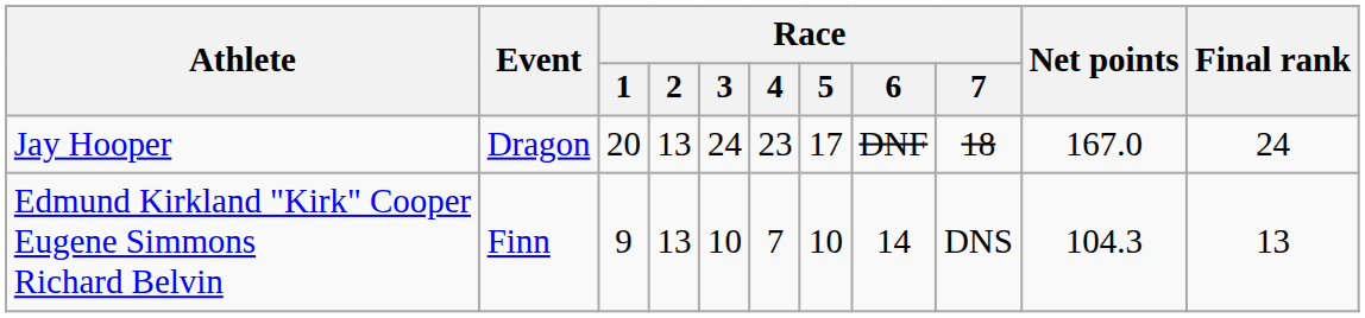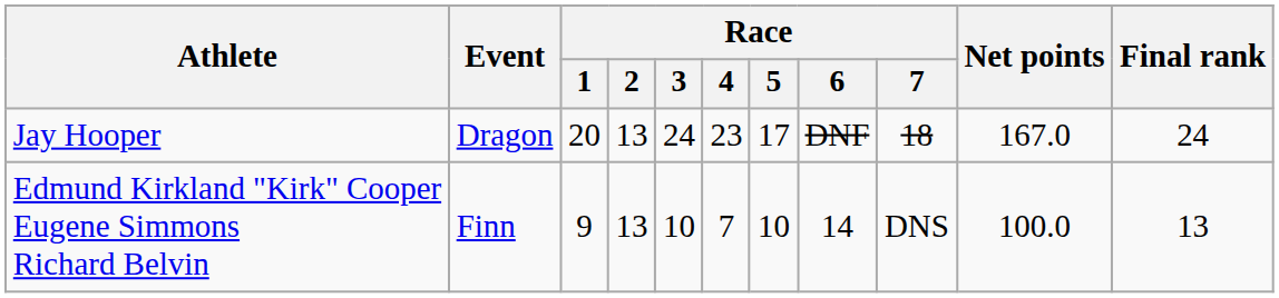 <table class="wikitable" style="font-size:90%">
 <tr>
 <th rowspan=2>Athlete</th>
 <th rowspan=2>Event</th>
 <th colspan=7>Race</th>
 <th rowspan=2>Net points</th>
 <th rowspan=2>Final rank</th>
 </tr>
 <tr style="font-size:95%">
 <th>1</th>
 <th>2</th>
 <th>3</th>
 <th>4</th>
 <th>5</th>
 <th>6</th>
 <th>7</th>
 </tr>
 <tr align=center>
 <td align=left><a href='#'>Jay Hooper</a></td>
 <td align=left><a href='#'>Dragon</a></td>
 <td>20</td>
 <td>13</td>
 <td>24</td>
 <td>23</td>
 <td>17</td>
 <td><s>DNF</s></td>
 <td><s>18</s></td>
 <td>167.0</td>
 <td>24</td>
 </tr>
 <tr align=center>
 <td align=left><a href='#'>Edmund Kirkland "Kirk" Cooper</a> <br> <a href='#'>Eugene Simmons</a> <br><a href='#'>Richard Belvin</a></td>
 <td align=left><a href='#'>Finn</a></td>
 <td>9</td>
 <td>13</td>
 <td>10</td>
 <td>7</td>
 <td>10</td>
 <td>14</td>
 <td>DNS</td>
-<td>104.3</td>
+<td>100.0</td>
 <td>13</td>
 </tr>
 </table>
